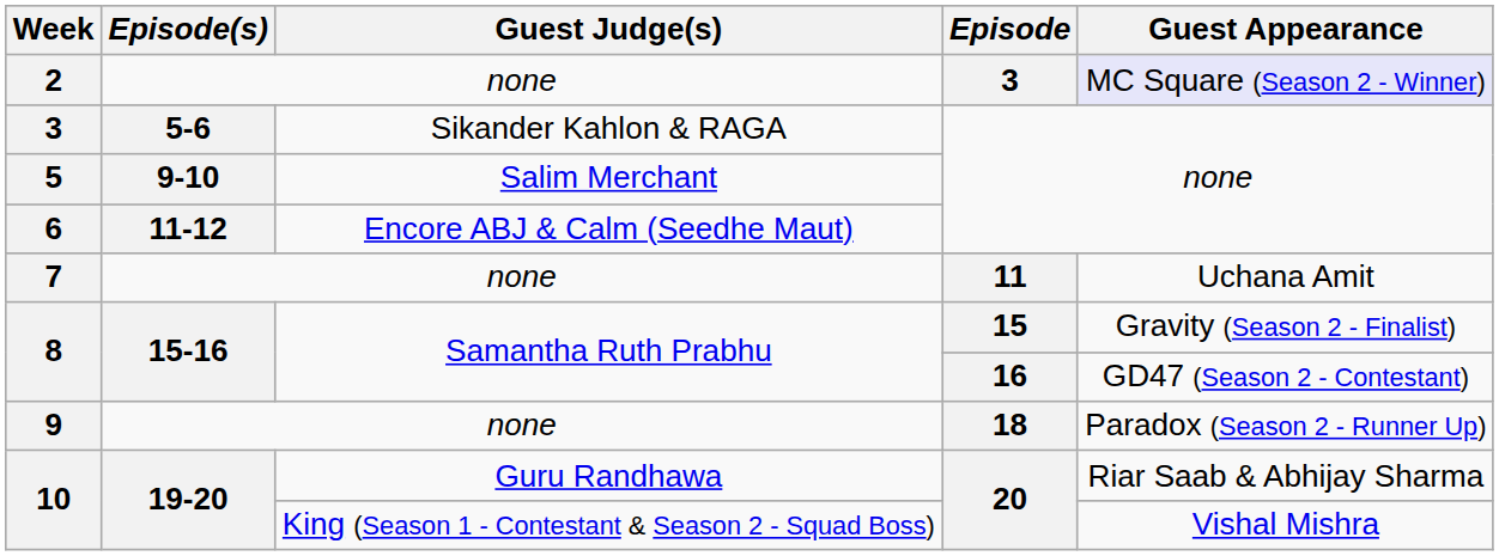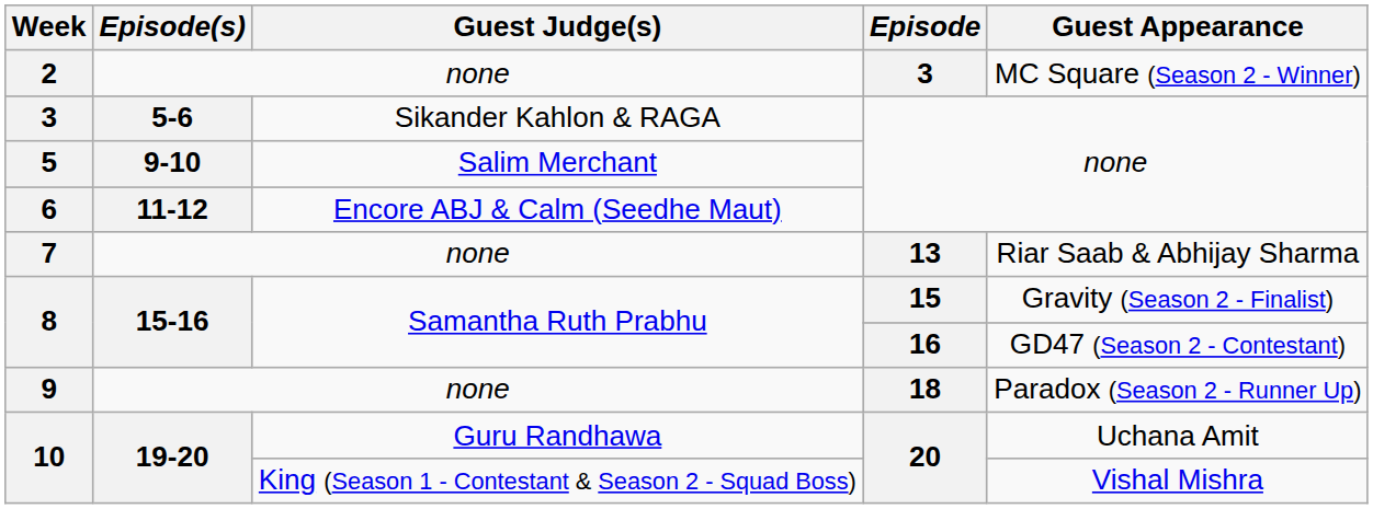 <table class="wikitable" style="text-align:center">
 <tr>
 <th>Week</th>
 <th><em>Episode(s)</em></th>
 <th>Guest Judge(s)</th>
 <th><em>Episode</em></th>
 <th>Guest Appearance</th>
 </tr>
 <tr>
 <th>2</th>
 <td colspan="2"><em>none</em></td>
 <th>3</th>
-<td style="background: lavender;">MC Square <small>(<a href='#'>Season 2 - Winner</a>)</small></td>
+<td>MC Square <small>(<a href='#'>Season 2 - Winner</a>)</small></td>
 </tr>
 <tr>
 <th>3</th>
 <th>5-6</th>
 <td>Sikander Kahlon & RAGA</td>
 <td colspan="2" rowspan="3"><em>none</em></td>
 </tr>
 <tr>
 <th>5</th>
 <th>9-10</th>
 <td><a href='#'>Salim Merchant</a></td>
 </tr>
 <tr>
 <th>6</th>
 <th>11-12</th>
 <td><a href='#'>Encore ABJ & Calm (Seedhe Maut)</a></td>
 </tr>
 <tr>
 <th>7</th>
 <td colspan="2"><em>none</em></td>
-<th>11</th>
-<td>Uchana Amit</td>
+<th>13</th>
+<td>Riar Saab & Abhijay Sharma</td>
 </tr>
 <tr>
 <th rowspan="2">8</th>
 <th rowspan="2">15-16</th>
 <td rowspan="2"><a href='#'>Samantha Ruth Prabhu</a></td>
 <th>15</th>
 <td>Gravity <small>(<a href='#'>Season 2 - Finalist</a>)</small></td>
 </tr>
 <tr>
 <th>16</th>
 <td>GD47 <small>(<a href='#'>Season 2 - Contestant</a>)</small></td>
 </tr>
 <tr>
 <th>9</th>
 <td colspan="2"><em>none</em></td>
 <th>18</th>
 <td>Paradox <small>(<a href='#'>Season 2 - Runner Up</a>)</small></td>
 </tr>
 <tr>
 <th rowspan="2">10</th>
 <th rowspan="2">19-20</th>
 <td><a href='#'>Guru Randhawa</a></td>
 <th rowspan="2">20</th>
-<td>Riar Saab & Abhijay Sharma</td>
+<td>Uchana Amit</td>
 </tr>
 <tr>
 <td><a href='#'>King</a> <small>(<a href='#'>Season 1 - Contestant</a> & <a href='#'>Season 2 - Squad Boss</a>)</small></td>
 <td><a href='#'>Vishal Mishra</a></td>
 </tr>
 </table>
